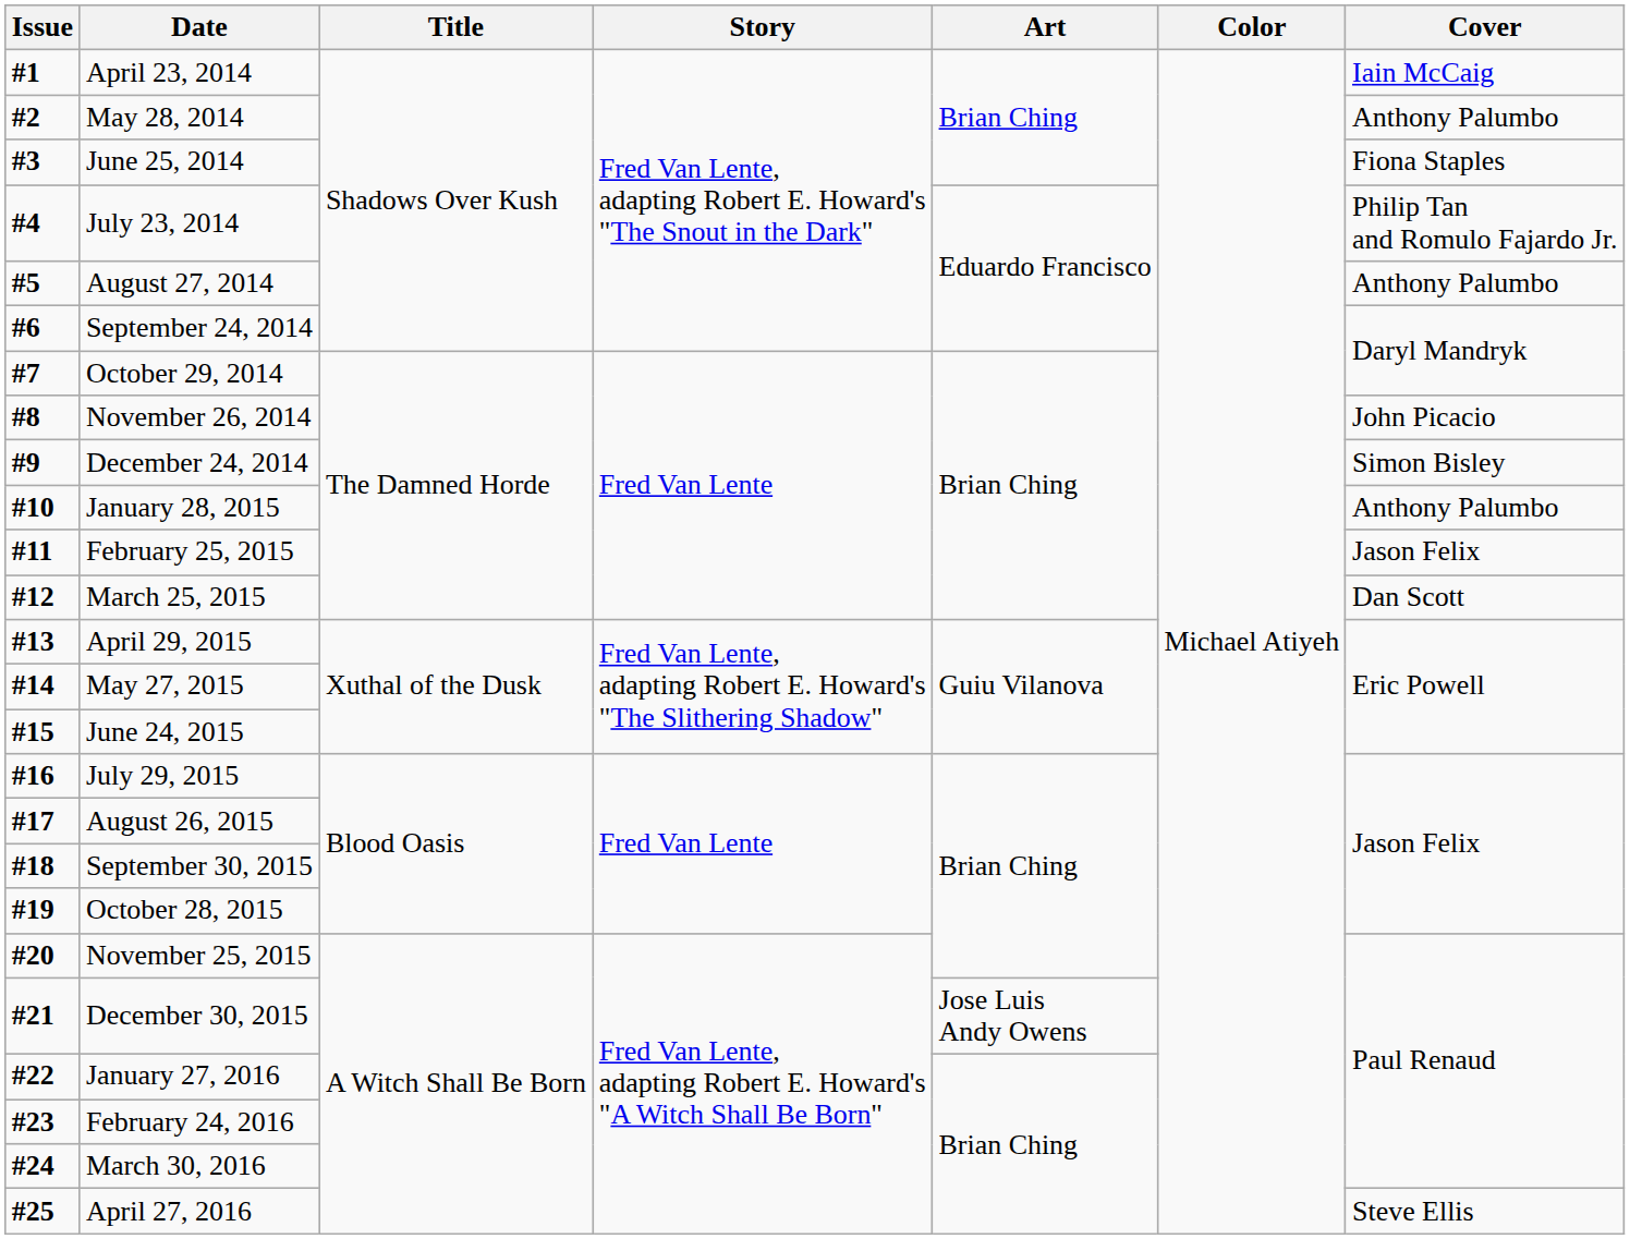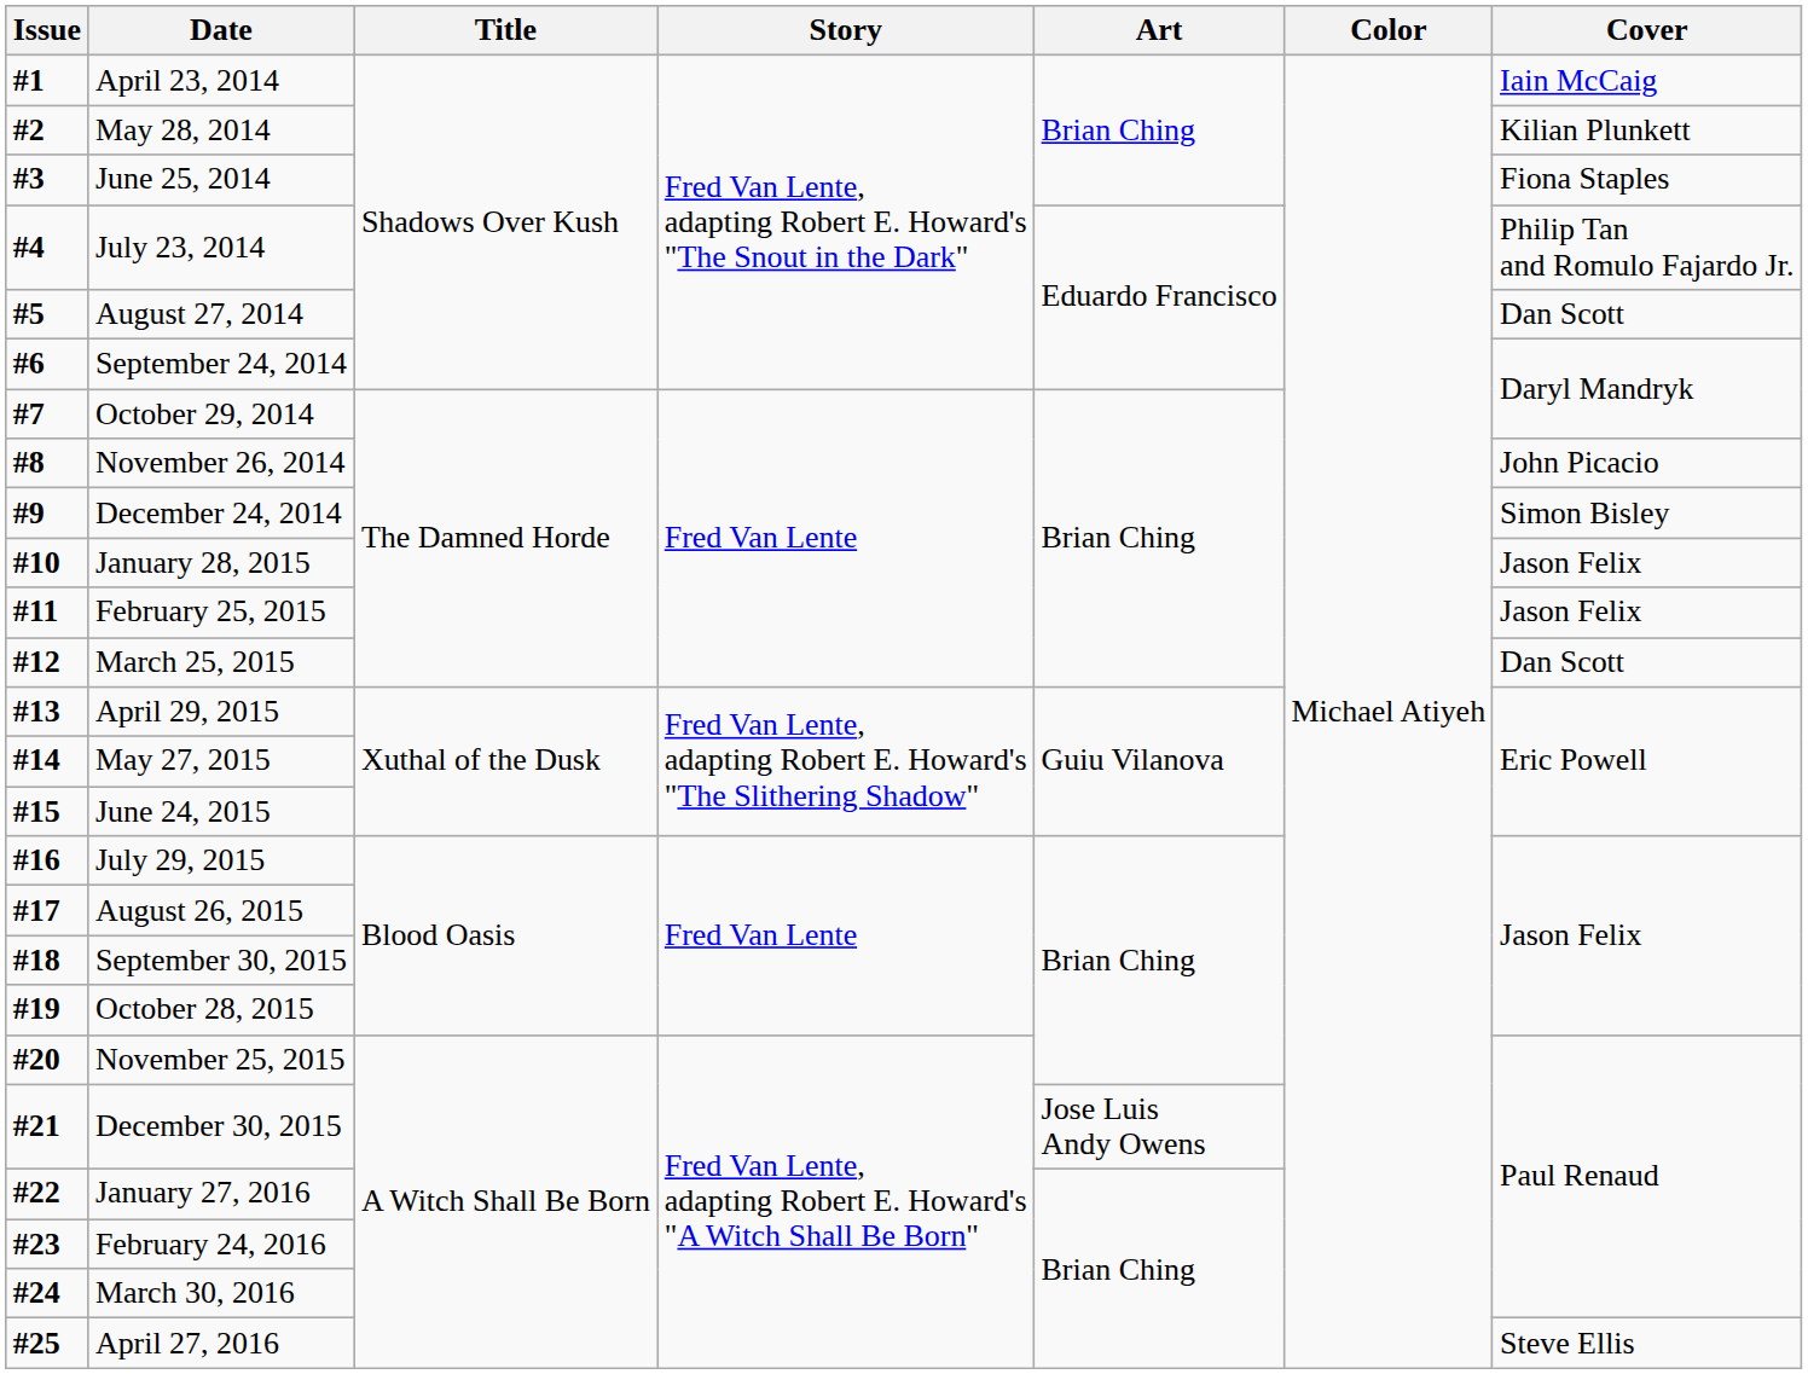 <table class="wikitable">
 <tr>
 <th>Issue</th>
 <th>Date</th>
 <th>Title</th>
 <th>Story</th>
 <th>Art</th>
 <th>Color</th>
 <th>Cover</th>
 </tr>
 <tr>
 <td><strong>#1</strong></td>
 <td>April 23, 2014</td>
 <td rowspan=6>Shadows Over Kush</td>
 <td rowspan=6><a href='#'>Fred Van Lente</a>,<br>adapting Robert E. Howard's<br>"<a href='#'>The Snout in the Dark</a>"</td>
 <td rowspan=3><a href='#'>Brian Ching</a></td>
 <td rowspan=25>Michael Atiyeh</td>
 <td><a href='#'>Iain McCaig</a></td>
 </tr>
 <tr>
 <td><strong>#2</strong></td>
 <td>May 28, 2014</td>
-<td>Anthony Palumbo</td>
+<td>Kilian Plunkett</td>
 </tr>
 <tr>
 <td><strong>#3</strong></td>
 <td>June 25, 2014</td>
 <td>Fiona Staples</td>
 </tr>
 <tr>
 <td><strong>#4</strong></td>
 <td>July 23, 2014</td>
 <td rowspan=3>Eduardo Francisco</td>
 <td>Philip Tan<br>and Romulo Fajardo Jr.</td>
 </tr>
 <tr>
 <td><strong>#5</strong></td>
 <td>August 27, 2014</td>
-<td>Anthony Palumbo</td>
+<td>Dan Scott</td>
 </tr>
 <tr>
 <td><strong>#6</strong></td>
 <td>September 24, 2014</td>
 <td rowspan=2>Daryl Mandryk</td>
 </tr>
 <tr>
 <td><strong>#7</strong></td>
 <td>October 29, 2014</td>
 <td rowspan=6>The Damned Horde</td>
 <td rowspan=6><a href='#'>Fred Van Lente</a></td>
 <td rowspan=6>Brian Ching</td>
 </tr>
 <tr>
 <td><strong>#8</strong></td>
 <td>November 26, 2014</td>
 <td>John Picacio</td>
 </tr>
 <tr>
 <td><strong>#9</strong></td>
 <td>December 24, 2014</td>
 <td>Simon Bisley</td>
 </tr>
 <tr>
 <td><strong>#10</strong></td>
 <td>January 28, 2015</td>
-<td>Anthony Palumbo</td>
+<td>Jason Felix</td>
 </tr>
 <tr>
 <td><strong>#11</strong></td>
 <td>February 25, 2015</td>
 <td>Jason Felix</td>
 </tr>
 <tr>
 <td><strong>#12</strong></td>
 <td>March 25, 2015</td>
 <td>Dan Scott</td>
 </tr>
 <tr>
 <td><strong>#13</strong></td>
 <td>April 29, 2015</td>
 <td rowspan=3>Xuthal of the Dusk</td>
 <td rowspan=3><a href='#'>Fred Van Lente</a>,<br>adapting Robert E. Howard's<br> "<a href='#'>The Slithering Shadow</a>"</td>
 <td rowspan=3>Guiu Vilanova</td>
 <td rowspan=3>Eric Powell</td>
 </tr>
 <tr>
 <td><strong>#14</strong></td>
 <td>May 27, 2015</td>
 </tr>
 <tr>
 <td><strong>#15</strong></td>
 <td>June 24, 2015</td>
 </tr>
 <tr>
 <td><strong>#16</strong></td>
 <td>July 29, 2015</td>
 <td rowspan=4>Blood Oasis</td>
 <td rowspan=4><a href='#'>Fred Van Lente</a></td>
 <td rowspan=5>Brian Ching</td>
 <td rowspan=4>Jason Felix</td>
 </tr>
 <tr>
 <td><strong>#17</strong></td>
 <td>August 26, 2015</td>
 </tr>
 <tr>
 <td><strong>#18</strong></td>
 <td>September 30, 2015</td>
 </tr>
 <tr>
 <td><strong>#19</strong></td>
 <td>October 28, 2015</td>
 </tr>
 <tr>
 <td><strong>#20</strong></td>
 <td>November 25, 2015</td>
 <td rowspan=6>A Witch Shall Be Born</td>
 <td rowspan=6><a href='#'>Fred Van Lente</a>,<br>adapting Robert E. Howard's<br> "<a href='#'>A Witch Shall Be Born</a>"</td>
 <td rowspan=5>Paul Renaud</td>
 </tr>
 <tr>
 <td><strong>#21</strong></td>
 <td>December 30, 2015</td>
 <td>Jose Luis<br>Andy Owens</td>
 </tr>
 <tr>
 <td><strong>#22</strong></td>
 <td>January 27, 2016</td>
 <td rowspan=4>Brian Ching</td>
 </tr>
 <tr>
 <td><strong>#23</strong></td>
 <td>February 24, 2016</td>
 </tr>
 <tr>
 <td><strong>#24</strong></td>
 <td>March 30, 2016</td>
 </tr>
 <tr>
 <td><strong>#25</strong></td>
 <td>April 27, 2016</td>
 <td>Steve Ellis</td>
 </tr>
 </table>
